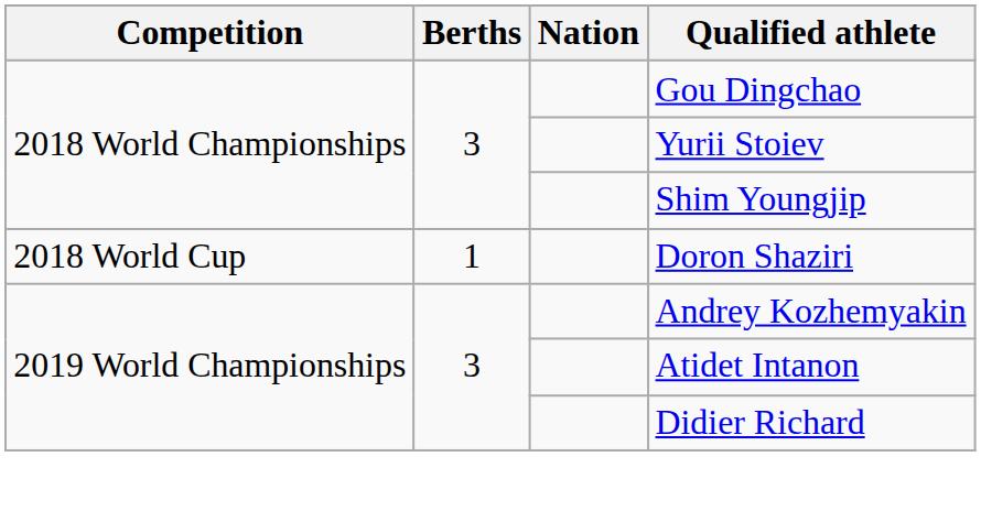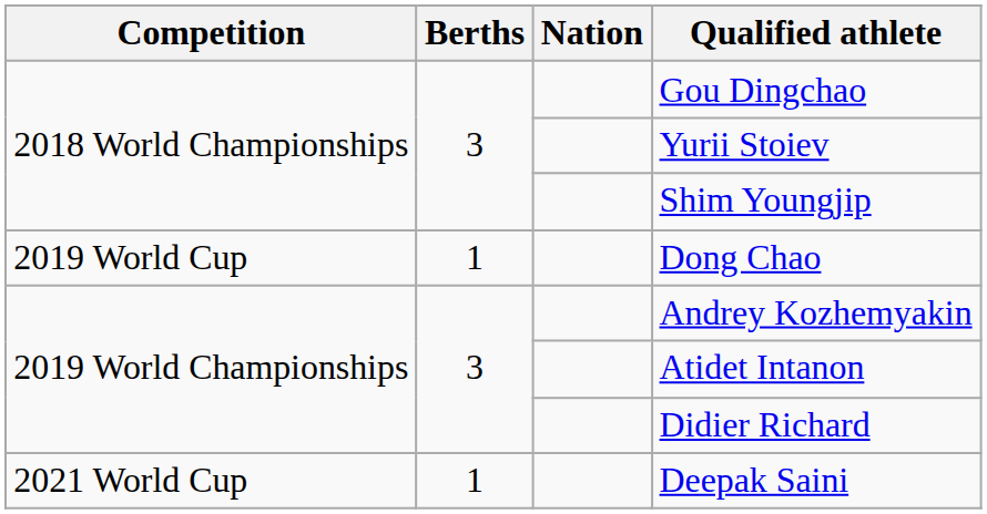 <table class="wikitable">
 <tr>
 <th>Competition</th>
 <th>Berths</th>
 <th>Nation</th>
 <th>Qualified athlete</th>
 </tr>
 <tr>
 <td rowspan=3>2018 World Championships</td>
 <td align=center rowspan=3>3</td>
 <td></td>
 <td><a href='#'>Gou Dingchao</a></td>
 </tr>
 <tr>
 <td></td>
 <td><a href='#'>Yurii Stoiev</a></td>
 </tr>
 <tr>
 <td></td>
 <td><a href='#'>Shim Youngjip</a></td>
 </tr>
 <tr>
-<td>2018 World Cup</td>
+<td>2019 World Cup</td>
 <td align=center>1</td>
 <td></td>
-<td><a href='#'>Doron Shaziri</a></td>
+<td><a href='#'>Dong Chao</a></td>
 </tr>
 <tr>
 <td rowspan=3>2019 World Championships</td>
 <td align=center rowspan=3>3</td>
 <td></td>
 <td><a href='#'>Andrey Kozhemyakin</a></td>
 </tr>
 <tr>
 <td></td>
 <td><a href='#'>Atidet Intanon</a></td>
 </tr>
 <tr>
 <td></td>
 <td><a href='#'>Didier Richard</a></td>
 </tr>
+<tr>
+<td>2021 World Cup</td>
+<td align=center>1</td>
+<td></td>
+<td><a href='#'>Deepak Saini</a></td>
+</tr>
 </table>
